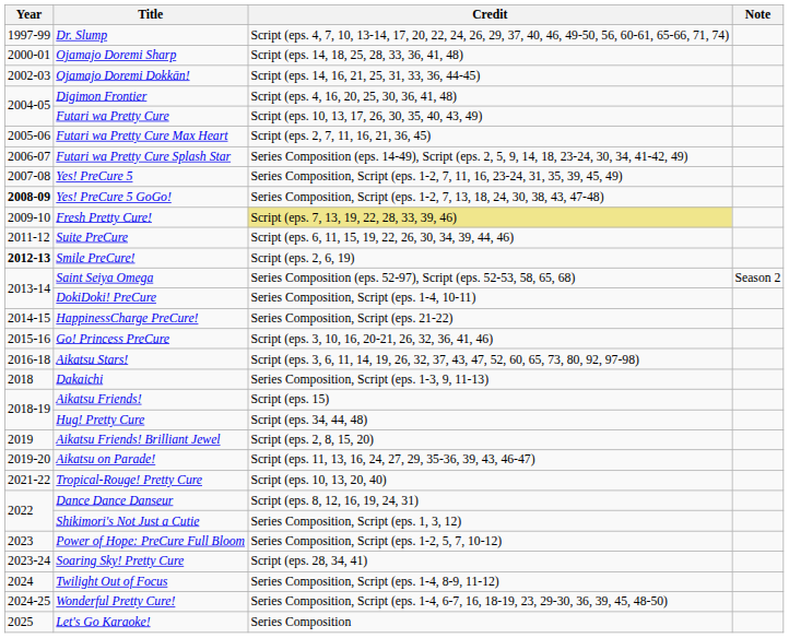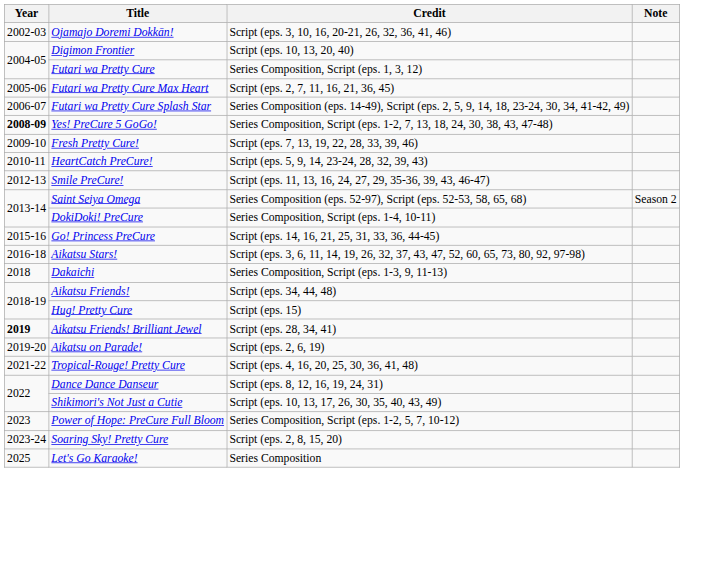 <table class="wikitable">
 <tr>
 <th>Year</th>
 <th>Title</th>
 <th>Credit</th>
 <th>Note</th>
 </tr>
 <tr>
-<td>1997-99</td>
-<td><em><a href='#'>Dr. Slump</a></em></td>
-<td>Script (eps. 4, 7, 10, 13-14, 17, 20, 22, 24, 26, 29, 37, 40, 46, 49-50, 56, 60-61, 65-66, 71, 74)</td>
-<td></td>
-</tr>
-<tr>
-<td>2000-01</td>
-<td><em><a href='#'>Ojamajo Doremi Sharp</a></em></td>
-<td>Script (eps. 14, 18, 25, 28, 33, 36, 41, 48)</td>
-<td></td>
-</tr>
-<tr>
 <td>2002-03</td>
 <td><em><a href='#'>Ojamajo Doremi Dokkān!</a></em></td>
-<td>Script (eps. 14, 16, 21, 25, 31, 33, 36, 44-45)</td>
+<td>Script (eps. 3, 10, 16, 20-21, 26, 32, 36, 41, 46)</td>
 <td></td>
 </tr>
 <tr>
 <td rowspan="2">2004-05</td>
 <td><em><a href='#'>Digimon Frontier</a></em></td>
-<td>Script (eps. 4, 16, 20, 25, 30, 36, 41, 48)</td>
+<td>Script (eps. 10, 13, 20, 40)</td>
 <td></td>
 </tr>
 <tr>
 <td><em><a href='#'>Futari wa Pretty Cure</a></em></td>
-<td>Script (eps. 10, 13, 17, 26, 30, 35, 40, 43, 49)</td>
+<td>Series Composition, Script (eps. 1, 3, 12)</td>
 <td></td>
 </tr>
 <tr>
 <td>2005-06</td>
 <td><em><a href='#'>Futari wa Pretty Cure Max Heart</a></em></td>
 <td>Script (eps. 2, 7, 11, 16, 21, 36, 45)</td>
 <td></td>
 </tr>
 <tr>
 <td>2006-07</td>
 <td><em><a href='#'>Futari wa Pretty Cure Splash Star</a></em></td>
 <td>Series Composition (eps. 14-49), Script (eps. 2, 5, 9, 14, 18, 23-24, 30, 34, 41-42, 49)</td>
 <td></td>
 </tr>
 <tr>
-<td>2007-08</td>
-<td><em><a href='#'>Yes! PreCure 5</a></em></td>
-<td>Series Composition, Script (eps. 1-2, 7, 11, 16, 23-24, 31, 35, 39, 45, 49)</td>
-<td></td>
-</tr>
-<tr>
 <td><strong>2008-09</strong></td>
 <td><em><a href='#'>Yes! PreCure 5 GoGo!</a></em></td>
 <td>Series Composition, Script (eps. 1-2, 7, 13, 18, 24, 30, 38, 43, 47-48)</td>
 <td></td>
 </tr>
 <tr>
 <td>2009-10</td>
 <td><em><a href='#'>Fresh Pretty Cure!</a></em></td>
-<td style="background: khaki;">Script (eps. 7, 13, 19, 22, 28, 33, 39, 46)</td>
+<td>Script (eps. 7, 13, 19, 22, 28, 33, 39, 46)</td>
 <td></td>
 </tr>
 <tr>
-<td>2011-12</td>
-<td><em><a href='#'>Suite PreCure</a></em></td>
-<td>Script (eps. 6, 11, 15, 19, 22, 26, 30, 34, 39, 44, 46)</td>
+<td>2010-11</td>
+<td><em><a href='#'>HeartCatch PreCure!</a></em></td>
+<td>Script (eps. 5, 9, 14, 23-24, 28, 32, 39, 43)</td>
 <td></td>
 </tr>
 <tr>
-<td><strong>2012-13</strong></td>
+<td>2012-13</td>
 <td><em><a href='#'>Smile PreCure!</a></em></td>
-<td>Script (eps. 2, 6, 19)</td>
+<td>Script (eps. 11, 13, 16, 24, 27, 29, 35-36, 39, 43, 46-47)</td>
 <td></td>
 </tr>
 <tr>
 <td rowspan="2">2013-14</td>
 <td><em><a href='#'>Saint Seiya Omega</a></em></td>
 <td>Series Composition (eps. 52-97), Script (eps. 52-53, 58, 65, 68)</td>
 <td>Season 2</td>
 </tr>
 <tr>
 <td><em><a href='#'>DokiDoki! PreCure</a></em></td>
 <td>Series Composition, Script (eps. 1-4, 10-11)</td>
 <td></td>
 </tr>
 <tr>
-<td>2014-15</td>
-<td><em><a href='#'>HappinessCharge PreCure!</a></em></td>
-<td>Series Composition, Script (eps. 21-22)</td>
-<td></td>
-</tr>
-<tr>
 <td>2015-16</td>
 <td><em><a href='#'>Go! Princess PreCure</a></em></td>
-<td>Script (eps. 3, 10, 16, 20-21, 26, 32, 36, 41, 46)</td>
+<td>Script (eps. 14, 16, 21, 25, 31, 33, 36, 44-45)</td>
 <td></td>
 </tr>
 <tr>
 <td>2016-18</td>
 <td><em><a href='#'>Aikatsu Stars!</a></em></td>
 <td>Script (eps. 3, 6, 11, 14, 19, 26, 32, 37, 43, 47, 52, 60, 65, 73, 80, 92, 97-98)</td>
 <td></td>
 </tr>
 <tr>
 <td>2018</td>
 <td><em><a href='#'>Dakaichi</a></em></td>
 <td>Series Composition, Script (eps. 1-3, 9, 11-13)</td>
 <td></td>
 </tr>
 <tr>
 <td rowspan="2">2018-19</td>
 <td><em><a href='#'>Aikatsu Friends!</a></em></td>
+<td>Script (eps. 34, 44, 48)</td>
+<td></td>
+</tr>
+<tr>
+<td><em><a href='#'>Hug! Pretty Cure</a></em></td>
 <td>Script (eps. 15)</td>
 <td></td>
 </tr>
 <tr>
-<td><em><a href='#'>Hug! Pretty Cure</a></em></td>
-<td>Script (eps. 34, 44, 48)</td>
-<td></td>
-</tr>
-<tr>
-<td>2019</td>
+<td><strong>2019</strong></td>
 <td><em><a href='#'>Aikatsu Friends! Brilliant Jewel</a></em></td>
-<td>Script (eps. 2, 8, 15, 20)</td>
+<td>Script (eps. 28, 34, 41)</td>
 <td></td>
 </tr>
 <tr>
 <td>2019-20</td>
 <td><em><a href='#'>Aikatsu on Parade!</a></em></td>
-<td>Script (eps. 11, 13, 16, 24, 27, 29, 35-36, 39, 43, 46-47)</td>
+<td>Script (eps. 2, 6, 19)</td>
 <td></td>
 </tr>
 <tr>
 <td>2021-22</td>
 <td><em><a href='#'>Tropical-Rouge! Pretty Cure</a></em></td>
-<td>Script (eps. 10, 13, 20, 40)</td>
+<td>Script (eps. 4, 16, 20, 25, 30, 36, 41, 48)</td>
 <td></td>
 </tr>
 <tr>
 <td rowspan="2">2022</td>
 <td><em><a href='#'>Dance Dance Danseur</a></em></td>
 <td>Script (eps. 8, 12, 16, 19, 24, 31)</td>
 <td></td>
 </tr>
 <tr>
 <td><em><a href='#'>Shikimori's Not Just a Cutie</a></em></td>
-<td>Series Composition, Script (eps. 1, 3, 12)</td>
+<td>Script (eps. 10, 13, 17, 26, 30, 35, 40, 43, 49)</td>
 <td></td>
 </tr>
 <tr>
 <td>2023</td>
 <td><em><a href='#'>Power of Hope: PreCure Full Bloom</a></em></td>
 <td>Series Composition, Script (eps. 1-2, 5, 7, 10-12)</td>
 <td></td>
 </tr>
 <tr>
 <td>2023-24</td>
 <td><em><a href='#'>Soaring Sky! Pretty Cure</a></em></td>
-<td>Script (eps. 28, 34, 41)</td>
-<td></td>
-</tr>
-<tr>
-<td>2024</td>
-<td><em><a href='#'>Twilight Out of Focus</a></em></td>
-<td>Series Composition, Script (eps. 1-4, 8-9, 11-12)</td>
-<td></td>
-</tr>
-<tr>
-<td>2024-25</td>
-<td><em><a href='#'>Wonderful Pretty Cure!</a></em></td>
-<td>Series Composition, Script (eps. 1-4, 6-7, 16, 18-19, 23, 29-30, 36, 39, 45, 48-50)</td>
+<td>Script (eps. 2, 8, 15, 20)</td>
 <td></td>
 </tr>
 <tr>
 <td>2025</td>
 <td><em><a href='#'>Let's Go Karaoke!</a></em></td>
 <td>Series Composition</td>
 <td></td>
 </tr>
 </table>
